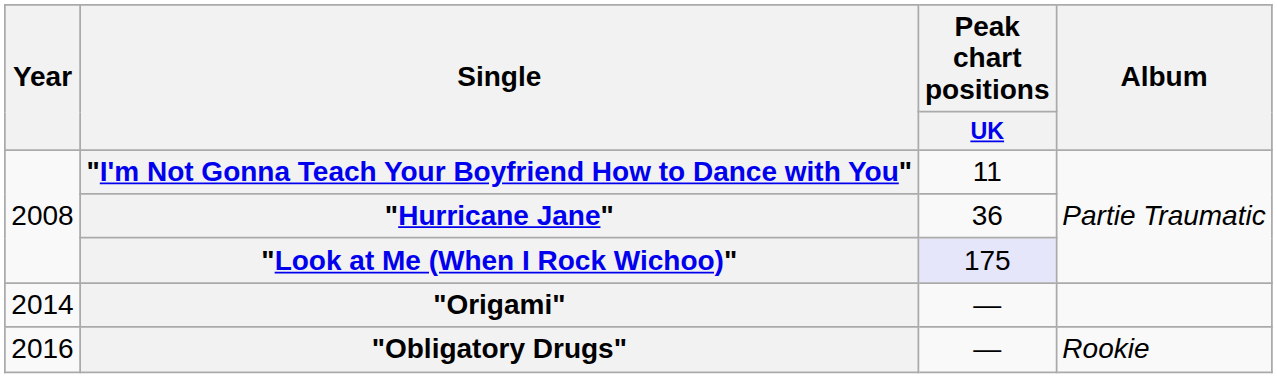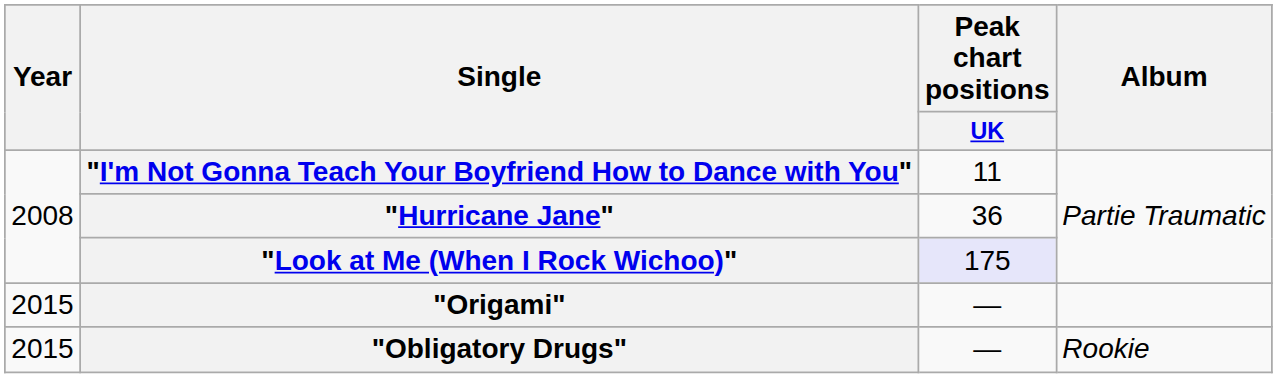 <table class="wikitable plainrowheaders" style="text-align: center;">
 <tr>
 <th rowspan="2" scope="col">Year</th>
 <th rowspan="2" scope="col">Single</th>
 <th scope="col">Peak chart positions</th>
 <th rowspan="2" scope="col">Album</th>
 </tr>
 <tr style="font-size: smaller;">
 <th style="width: 35px;" scope="col"><a href='#'>UK</a><br></th>
 </tr>
 <tr>
 <td rowspan="3">2008</td>
 <th scope="row">"<a href='#'>I'm Not Gonna Teach Your Boyfriend How to Dance with You</a>"</th>
 <td>11</td>
 <td align="left" rowspan="3"><em>Partie Traumatic</em></td>
 </tr>
 <tr>
 <th scope="row">"<a href='#'>Hurricane Jane</a>"</th>
 <td>36</td>
 </tr>
 <tr>
 <th scope="row">"<a href='#'>Look at Me (When I Rock Wichoo)</a>"</th>
 <td style="background: lavender;">175</td>
 </tr>
 <tr>
-<td>2014</td>
+<td>2015</td>
 <th scope="row">"Origami"</th>
 <td>—</td>
 <td></td>
 </tr>
 <tr>
-<td>2016</td>
+<td>2015</td>
 <th scope="row">"Obligatory Drugs"</th>
 <td>—</td>
 <td align="left"><em>Rookie</em></td>
 </tr>
 </table>
